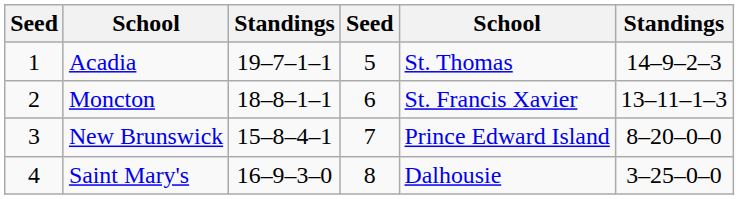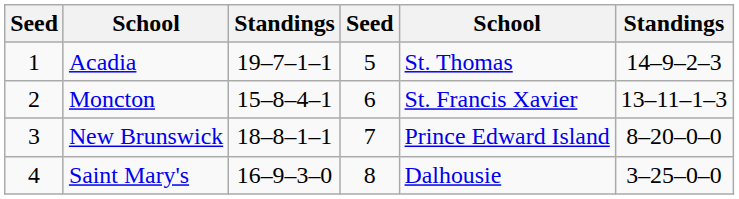 <table class="wikitable">
 <tr>
 <th>Seed</th>
 <th>School</th>
 <th>Standings</th>
 <th>Seed</th>
 <th>School</th>
 <th>Standings</th>
 </tr>
 <tr>
 <td align=center>1</td>
 <td><a href='#'>Acadia</a></td>
 <td align=center>19–7–1–1</td>
 <td align=center>5</td>
 <td><a href='#'>St. Thomas</a></td>
 <td align=center>14–9–2–3</td>
 </tr>
 <tr>
 <td align=center>2</td>
 <td><a href='#'>Moncton</a></td>
-<td align=center>18–8–1–1</td>
+<td align=center>15–8–4–1</td>
 <td align=center>6</td>
 <td><a href='#'>St. Francis Xavier</a></td>
 <td align=center>13–11–1–3</td>
 </tr>
 <tr>
 <td align=center>3</td>
 <td><a href='#'>New Brunswick</a></td>
-<td align=center>15–8–4–1</td>
+<td align=center>18–8–1–1</td>
 <td align=center>7</td>
 <td><a href='#'>Prince Edward Island</a></td>
 <td align=center>8–20–0–0</td>
 </tr>
 <tr>
 <td align=center>4</td>
 <td><a href='#'>Saint Mary's</a></td>
 <td align=center>16–9–3–0</td>
 <td align=center>8</td>
 <td><a href='#'>Dalhousie</a></td>
 <td align=center>3–25–0–0</td>
 </tr>
 </table>
